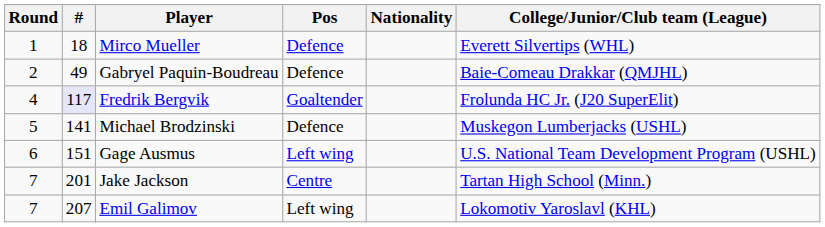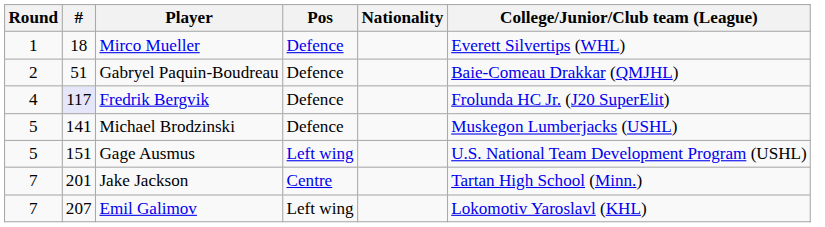 <table class="wikitable">
 <tr>
 <th>Round</th>
 <th>#</th>
 <th>Player</th>
 <th>Pos</th>
 <th>Nationality</th>
 <th>College/Junior/Club team (League)</th>
 </tr>
 <tr>
 <td style="text-align:center">1</td>
 <td style="text-align:center">18</td>
 <td><a href='#'>Mirco Mueller</a></td>
 <td><a href='#'>Defence</a></td>
 <td></td>
 <td><a href='#'>Everett Silvertips</a> (<a href='#'>WHL</a>)</td>
 </tr>
 <tr>
 <td style="text-align:center">2</td>
-<td style="text-align:center">49</td>
+<td style="text-align:center">51</td>
 <td>Gabryel Paquin-Boudreau</td>
 <td>Defence</td>
 <td></td>
 <td><a href='#'>Baie-Comeau Drakkar</a> (<a href='#'>QMJHL</a>)</td>
 </tr>
 <tr>
 <td style="text-align:center">4</td>
 <td style="background: lavender; text-align:center">117</td>
 <td><a href='#'>Fredrik Bergvik</a></td>
-<td><a href='#'>Goaltender</a></td>
+<td>Defence</td>
 <td></td>
 <td><a href='#'>Frolunda HC Jr.</a> (<a href='#'>J20 SuperElit</a>)</td>
 </tr>
 <tr>
 <td style="text-align:center">5</td>
 <td style="text-align:center">141</td>
 <td>Michael Brodzinski</td>
 <td>Defence</td>
 <td></td>
 <td><a href='#'>Muskegon Lumberjacks</a> (<a href='#'>USHL</a>)</td>
 </tr>
 <tr>
-<td style="text-align:center">6</td>
+<td style="text-align:center">5</td>
 <td style="text-align:center">151</td>
 <td>Gage Ausmus</td>
 <td><a href='#'>Left wing</a></td>
 <td></td>
 <td><a href='#'>U.S. National Team Development Program</a> (USHL)</td>
 </tr>
 <tr>
 <td style="text-align:center">7</td>
 <td style="text-align:center">201</td>
 <td>Jake Jackson</td>
 <td><a href='#'>Centre</a></td>
 <td></td>
 <td><a href='#'>Tartan High School</a> (<a href='#'>Minn.</a>)</td>
 </tr>
 <tr>
 <td style="text-align:center">7</td>
 <td style="text-align:center">207</td>
 <td><a href='#'>Emil Galimov</a></td>
 <td>Left wing</td>
 <td></td>
 <td><a href='#'>Lokomotiv Yaroslavl</a> (<a href='#'>KHL</a>)</td>
 </tr>
 </table>
